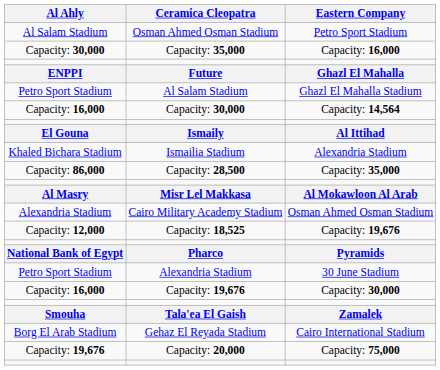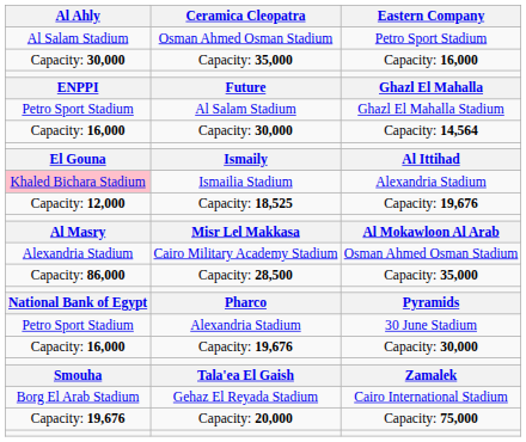 <table class="wikitable" style="text-align:center">
 <tr>
 <th><a href='#'>Al Ahly</a></th>
 <th><a href='#'>Ceramica Cleopatra</a></th>
 <th><a href='#'>Eastern Company</a></th>
 </tr>
 <tr>
 <td><a href='#'>Al Salam Stadium</a></td>
 <td><a href='#'>Osman Ahmed Osman Stadium</a></td>
 <td><a href='#'>Petro Sport Stadium</a></td>
 </tr>
 <tr>
 <td>Capacity: <strong>30,000</strong></td>
 <td>Capacity: <strong>35,000</strong></td>
 <td>Capacity: <strong>16,000</strong></td>
 </tr>
 <tr>
 <td></td>
 <td></td>
 <td></td>
 </tr>
 <tr>
 <th><a href='#'>ENPPI</a></th>
 <th><a href='#'>Future</a></th>
 <th><a href='#'>Ghazl El Mahalla</a></th>
 </tr>
 <tr>
 <td><a href='#'>Petro Sport Stadium</a></td>
 <td><a href='#'>Al Salam Stadium</a></td>
 <td><a href='#'>Ghazl El Mahalla Stadium</a></td>
 </tr>
 <tr>
 <td>Capacity: <strong>16,000</strong></td>
 <td>Capacity: <strong>30,000</strong></td>
 <td>Capacity: <strong>14,564</strong></td>
 </tr>
 <tr>
 <td></td>
 <td></td>
 <td></td>
 </tr>
 <tr>
 <th><a href='#'>El Gouna</a></th>
 <th><a href='#'>Ismaily</a></th>
 <th><a href='#'>Al Ittihad</a></th>
 </tr>
 <tr>
-<td><a href='#'>Khaled Bichara Stadium</a></td>
+<td style="background: pink;"><a href='#'>Khaled Bichara Stadium</a></td>
 <td><a href='#'>Ismailia Stadium</a></td>
 <td><a href='#'>Alexandria Stadium</a></td>
 </tr>
 <tr>
-<td>Capacity: <strong>86,000</strong></td>
-<td>Capacity: <strong>28,500</strong></td>
-<td>Capacity: <strong>35,000</strong></td>
+<td>Capacity: <strong>12,000</strong></td>
+<td>Capacity: <strong>18,525</strong></td>
+<td>Capacity: <strong>19,676</strong></td>
 </tr>
 <tr>
 <td></td>
 <td></td>
 <td></td>
 </tr>
 <tr>
 <th><a href='#'>Al Masry</a></th>
 <th><a href='#'>Misr Lel Makkasa</a></th>
 <th><a href='#'>Al Mokawloon Al Arab</a></th>
 </tr>
 <tr>
 <td><a href='#'>Alexandria Stadium</a></td>
 <td><a href='#'>Cairo Military Academy Stadium</a></td>
 <td><a href='#'>Osman Ahmed Osman Stadium</a></td>
 </tr>
 <tr>
-<td>Capacity: <strong>12,000</strong></td>
-<td>Capacity: <strong>18,525</strong></td>
-<td>Capacity: <strong>19,676</strong></td>
+<td>Capacity: <strong>86,000</strong></td>
+<td>Capacity: <strong>28,500</strong></td>
+<td>Capacity: <strong>35,000</strong></td>
 </tr>
 <tr>
 <td></td>
 <td></td>
 <td></td>
 </tr>
 <tr>
 <th><a href='#'>National Bank of Egypt</a></th>
 <th><a href='#'>Pharco</a></th>
 <th><a href='#'>Pyramids</a></th>
 </tr>
 <tr>
 <td><a href='#'>Petro Sport Stadium</a></td>
 <td><a href='#'>Alexandria Stadium</a></td>
 <td><a href='#'>30 June Stadium</a></td>
 </tr>
 <tr>
 <td>Capacity: <strong>16,000</strong></td>
 <td>Capacity: <strong>19,676</strong></td>
 <td>Capacity: <strong>30,000</strong></td>
 </tr>
 <tr>
 <td></td>
 <td></td>
 <td></td>
 </tr>
 <tr>
 <th><a href='#'>Smouha</a></th>
 <th><a href='#'>Tala'ea El Gaish</a></th>
 <th><a href='#'>Zamalek</a></th>
 </tr>
 <tr>
 <td><a href='#'>Borg El Arab Stadium</a></td>
 <td><a href='#'>Gehaz El Reyada Stadium</a></td>
 <td><a href='#'>Cairo International Stadium</a></td>
 </tr>
 <tr>
 <td>Capacity: <strong>19,676</strong></td>
 <td>Capacity: <strong>20,000</strong></td>
 <td>Capacity: <strong>75,000</strong></td>
 </tr>
 <tr>
 <td></td>
 <td></td>
 <td></td>
 </tr>
 </table>
